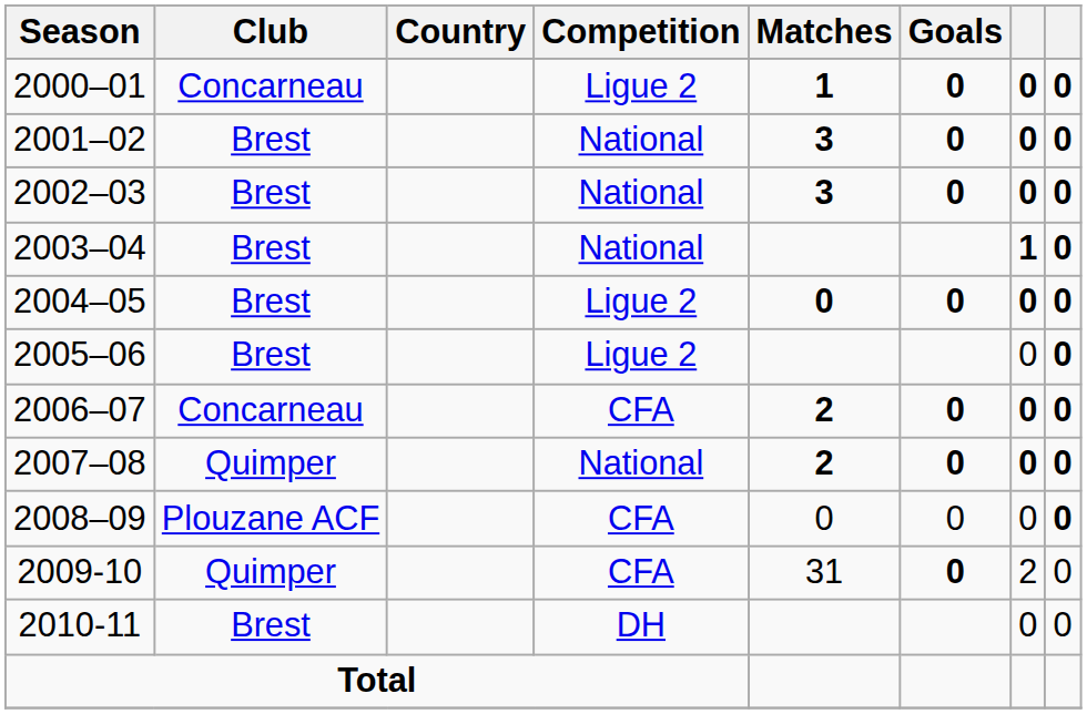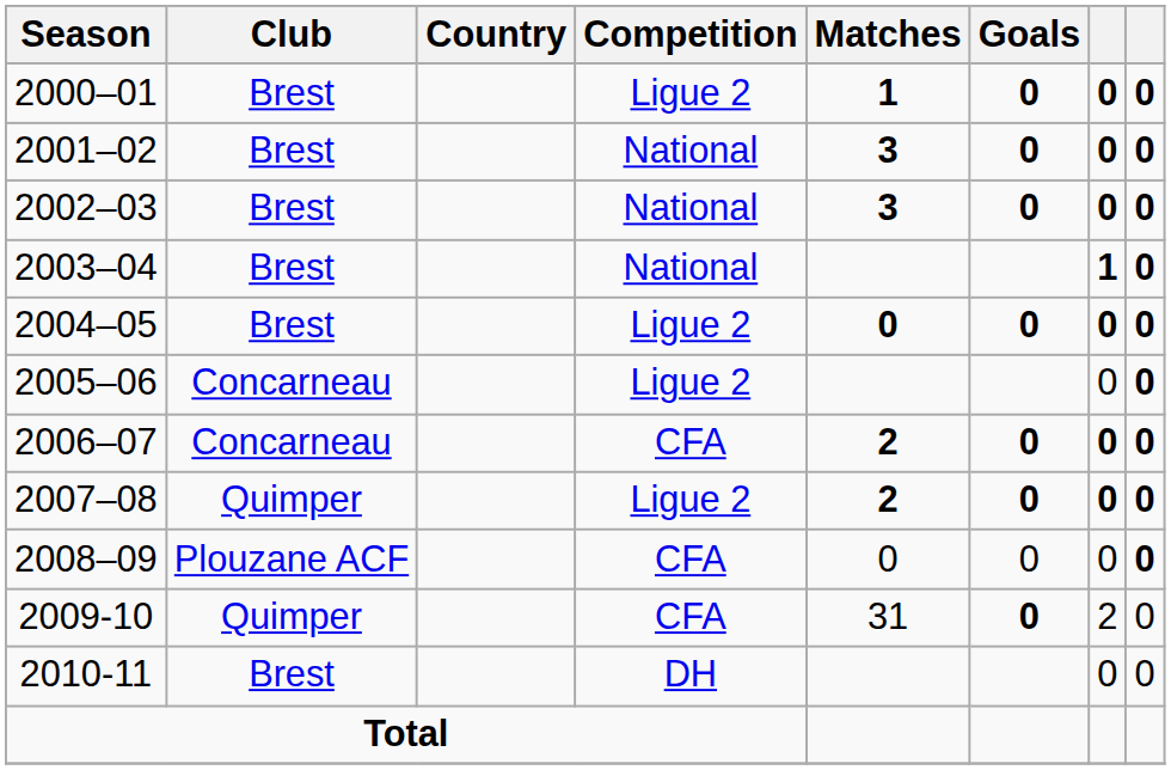 <table class="wikitable sortable" style="text-align:center;">
 <tr ---->
 <th>Season</th>
 <th>Club</th>
 <th>Country</th>
 <th>Competition</th>
 <th>Matches</th>
 <th>Goals</th>
 <th></th>
 <th></th>
 </tr>
 <tr ---->
 <td>2000–01</td>
-<td><a href='#'>Concarneau</a></td>
+<td><a href='#'>Brest</a></td>
 <td></td>
 <td><a href='#'>Ligue 2</a></td>
 <td align="center"><strong>1</strong></td>
 <td align="center"><strong>0</strong></td>
 <td align="center"><strong>0</strong></td>
 <td align="center"><strong>0</strong></td>
 </tr>
 <tr ---->
 <td>2001–02</td>
 <td><a href='#'>Brest</a></td>
 <td></td>
 <td><a href='#'>National</a></td>
 <td align="center"><strong>3</strong></td>
 <td align="center"><strong>0</strong></td>
 <td align="center"><strong>0</strong></td>
 <td align="center"><strong>0</strong></td>
 </tr>
 <tr ---->
 <td>2002–03</td>
 <td><a href='#'>Brest</a></td>
 <td></td>
 <td><a href='#'>National</a></td>
 <td align="center"><strong>3</strong></td>
 <td align="center"><strong>0</strong></td>
 <td align="center"><strong>0</strong></td>
 <td align="center"><strong>0</strong></td>
 </tr>
 <tr ---->
 <td>2003–04</td>
 <td><a href='#'>Brest</a></td>
 <td></td>
 <td><a href='#'>National</a></td>
 <td align="center"></td>
 <td align="center"></td>
 <td align="center"><strong>1</strong></td>
 <td align="center"><strong>0</strong></td>
 </tr>
 <tr ---->
 <td>2004–05</td>
 <td><a href='#'>Brest</a></td>
 <td></td>
 <td><a href='#'>Ligue 2</a></td>
 <td align="center"><strong>0</strong></td>
 <td align="center"><strong>0</strong></td>
 <td align="center"><strong>0</strong></td>
 <td align="center"><strong>0</strong></td>
 </tr>
 <tr ---->
 <td>2005–06</td>
-<td><a href='#'>Brest</a></td>
+<td><a href='#'>Concarneau</a></td>
 <td></td>
 <td><a href='#'>Ligue 2</a></td>
 <td align="center"></td>
 <td align="center"></td>
 <td align="center">0</td>
 <td align="center"><strong>0</strong></td>
 </tr>
 <tr ---->
 <td>2006–07</td>
 <td><a href='#'>Concarneau</a></td>
 <td></td>
 <td><a href='#'>CFA</a></td>
 <td align="center"><strong>2</strong></td>
 <td align="center"><strong>0</strong></td>
 <td align="center"><strong>0</strong></td>
 <td align="center"><strong>0</strong></td>
 </tr>
 <tr ---->
 <td>2007–08</td>
 <td><a href='#'>Quimper</a></td>
 <td></td>
-<td><a href='#'>National</a></td>
+<td><a href='#'>Ligue 2</a></td>
 <td align="center"><strong>2</strong></td>
 <td align="center"><strong>0</strong></td>
 <td align="center"><strong>0</strong></td>
 <td align="center"><strong>0</strong></td>
 </tr>
 <tr ---->
 <td>2008–09</td>
 <td><a href='#'>Plouzane ACF</a></td>
 <td></td>
 <td><a href='#'>CFA</a></td>
 <td align="center">0</td>
 <td align="center">0</td>
 <td align="center">0</td>
 <td align="center"><strong>0</strong></td>
 </tr>
 <tr ---->
 <td>2009-10</td>
 <td><a href='#'>Quimper</a></td>
 <td></td>
 <td><a href='#'>CFA</a></td>
 <td align="center">31</td>
 <td align="center"><strong>0</strong></td>
 <td align="center">2</td>
 <td align="center">0</td>
 </tr>
 <tr ---->
 <td>2010-11</td>
 <td><a href='#'>Brest</a></td>
 <td></td>
 <td><a href='#'>DH</a></td>
 <td align="center"></td>
 <td align="center"></td>
 <td align="center">0</td>
 <td align="center">0</td>
 </tr>
 <tr>
 <td colspan="4"><strong> Total</strong></td>
 <td align="center"><strong> </strong></td>
 <td align="center"><strong> </strong></td>
 <td align="center"><strong> </strong></td>
 <td align="center"><strong> </strong></td>
 </tr>
 <tr>
 </tr>
 </table>
